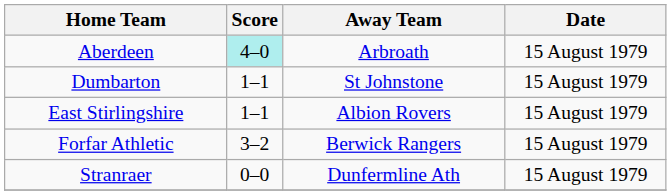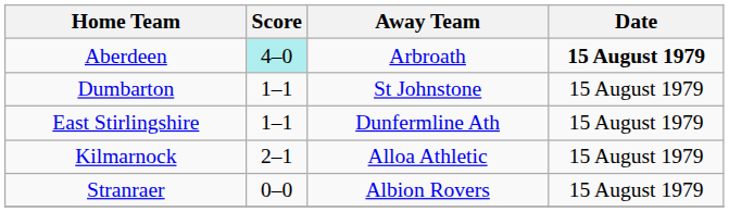 <table class="wikitable" style="text-align:center;">
 <tr>
 <th width=175>Home Team</th>
 <th width=20>Score</th>
 <th width=175>Away Team</th>
 <th width= 125>Date</th>
 </tr>
 <tr>
 <td><a href='#'>Aberdeen</a></td>
 <td style="background: paleturquoise;">4–0</td>
 <td><a href='#'>Arbroath</a></td>
-<td>15 August 1979</td>
+<td><strong>15 August 1979</strong></td>
 </tr>
 <tr>
 <td><a href='#'>Dumbarton</a></td>
 <td>1–1</td>
 <td><a href='#'>St Johnstone</a></td>
 <td>15 August 1979</td>
 </tr>
 <tr>
 <td><a href='#'>East Stirlingshire</a></td>
 <td>1–1</td>
-<td><a href='#'>Albion Rovers</a></td>
+<td><a href='#'>Dunfermline Ath</a></td>
 <td>15 August 1979</td>
 </tr>
 <tr>
-<td><a href='#'>Forfar Athletic</a></td>
-<td>3–2</td>
-<td><a href='#'>Berwick Rangers</a></td>
+<td><a href='#'>Kilmarnock</a></td>
+<td>2–1</td>
+<td><a href='#'>Alloa Athletic</a></td>
 <td>15 August 1979</td>
 </tr>
 <tr>
 <td><a href='#'>Stranraer</a></td>
 <td>0–0</td>
-<td><a href='#'>Dunfermline Ath</a></td>
+<td><a href='#'>Albion Rovers</a></td>
 <td>15 August 1979</td>
 </tr>
 <tr>
 </tr>
 </table>
